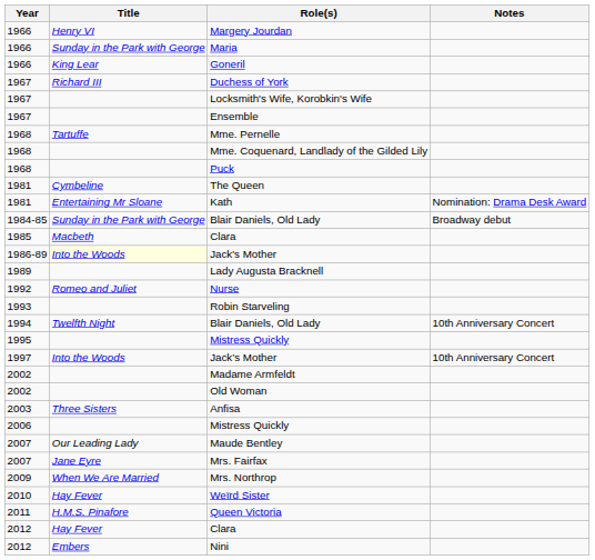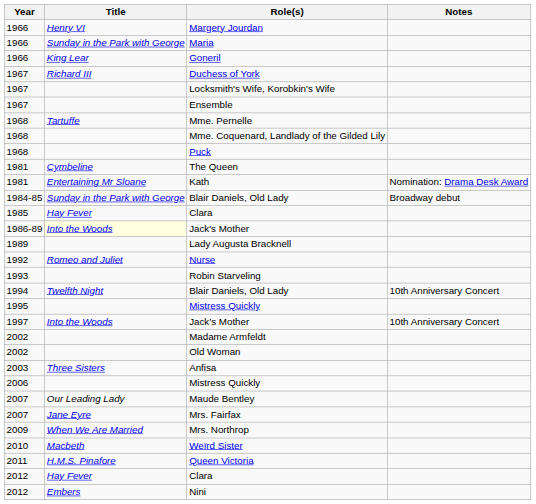 <table class="wikitable sortable">
 <tr>
 <th>Year</th>
 <th>Title</th>
 <th>Role(s)</th>
 <th class="unsortable">Notes</th>
 </tr>
 <tr>
 <td>1966</td>
 <td><em><a href='#'>Henry VI</a></em></td>
 <td><a href='#'>Margery Jourdan</a></td>
 <td></td>
 </tr>
 <tr>
 <td>1966</td>
 <td><em><a href='#'>Sunday in the Park with George</a></em></td>
 <td><a href='#'>Maria</a></td>
 <td></td>
 </tr>
 <tr>
 <td>1966</td>
 <td><em><a href='#'>King Lear</a></em></td>
 <td><a href='#'>Goneril</a></td>
 <td></td>
 </tr>
 <tr>
 <td>1967</td>
 <td><em><a href='#'>Richard III</a></em></td>
 <td><a href='#'>Duchess of York</a></td>
 <td></td>
 </tr>
 <tr>
 <td>1967</td>
 <td><em></em></td>
 <td>Locksmith's Wife, Korobkin's Wife</td>
 <td></td>
 </tr>
 <tr>
 <td>1967</td>
 <td><em></em></td>
 <td>Ensemble</td>
 <td></td>
 </tr>
 <tr>
 <td>1968</td>
 <td><em><a href='#'>Tartuffe</a></em></td>
 <td>Mme. Pernelle</td>
 <td></td>
 </tr>
 <tr>
 <td>1968</td>
 <td><em></em></td>
 <td>Mme. Coquenard, Landlady of the Gilded Lily</td>
 <td></td>
 </tr>
 <tr>
 <td>1968</td>
 <td><em></em></td>
 <td><a href='#'>Puck</a></td>
 <td></td>
 </tr>
 <tr>
 <td>1981</td>
 <td><em><a href='#'>Cymbeline</a></em></td>
 <td>The Queen</td>
 <td></td>
 </tr>
 <tr>
 <td>1981</td>
 <td><em><a href='#'>Entertaining Mr Sloane</a></em></td>
 <td>Kath</td>
 <td>Nomination: <a href='#'>Drama Desk Award</a></td>
 </tr>
 <tr>
 <td>1984-85</td>
 <td><em><a href='#'>Sunday in the Park with George</a></em></td>
 <td>Blair Daniels, Old Lady</td>
 <td>Broadway debut</td>
 </tr>
 <tr>
 <td>1985</td>
-<td><em><a href='#'>Macbeth</a></em></td>
+<td><em><a href='#'>Hay Fever</a></em></td>
 <td>Clara</td>
 <td></td>
 </tr>
 <tr>
 <td>1986-89</td>
 <td style="background: lightyellow;"><em><a href='#'>Into the Woods</a></em></td>
 <td>Jack's Mother</td>
 <td></td>
 </tr>
 <tr>
 <td>1989</td>
 <td><em></em></td>
 <td>Lady Augusta Bracknell</td>
 <td></td>
 </tr>
 <tr>
 <td>1992</td>
 <td><em><a href='#'>Romeo and Juliet</a></em></td>
 <td><a href='#'>Nurse</a></td>
 <td></td>
 </tr>
 <tr>
 <td>1993</td>
 <td><em></em></td>
 <td>Robin Starveling</td>
 <td></td>
 </tr>
 <tr>
 <td>1994</td>
 <td><em><a href='#'>Twelfth Night</a></em></td>
 <td>Blair Daniels, Old Lady</td>
 <td>10th Anniversary Concert</td>
 </tr>
 <tr>
 <td>1995</td>
 <td><em></em></td>
 <td><a href='#'>Mistress Quickly</a></td>
 <td></td>
 </tr>
 <tr>
 <td>1997</td>
 <td><em><a href='#'>Into the Woods</a></em></td>
 <td>Jack’s Mother</td>
 <td>10th Anniversary Concert</td>
 </tr>
 <tr>
 <td>2002</td>
 <td><em></em></td>
 <td>Madame Armfeldt</td>
 <td></td>
 </tr>
 <tr>
 <td>2002</td>
 <td><em></em></td>
 <td>Old Woman</td>
 <td></td>
 </tr>
 <tr>
 <td>2003</td>
 <td><em><a href='#'>Three Sisters</a></em></td>
 <td>Anfisa</td>
 <td></td>
 </tr>
 <tr>
 <td>2006</td>
 <td><em></em></td>
 <td>Mistress Quickly</td>
 <td></td>
 </tr>
 <tr>
 <td>2007</td>
 <td><em>Our Leading Lady</em></td>
 <td>Maude Bentley</td>
 <td></td>
 </tr>
 <tr>
 <td>2007</td>
 <td><em><a href='#'>Jane Eyre</a></em></td>
 <td>Mrs. Fairfax</td>
 <td></td>
 </tr>
 <tr>
 <td>2009</td>
 <td><em><a href='#'>When We Are Married</a></em></td>
 <td>Mrs. Northrop</td>
 <td></td>
 </tr>
 <tr>
 <td>2010</td>
-<td><em><a href='#'>Hay Fever</a></em></td>
+<td><em><a href='#'>Macbeth</a></em></td>
 <td><a href='#'>Weïrd Sister</a></td>
 <td></td>
 </tr>
 <tr>
 <td>2011</td>
 <td><em><a href='#'>H.M.S. Pinafore</a></em></td>
 <td><a href='#'>Queen Victoria</a></td>
 <td></td>
 </tr>
 <tr>
 <td>2012</td>
 <td><em><a href='#'>Hay Fever</a></em></td>
 <td>Clara</td>
 <td></td>
 </tr>
 <tr>
 <td>2012</td>
 <td><em><a href='#'>Embers</a></em></td>
 <td>Nini</td>
 <td></td>
 </tr>
 </table>
